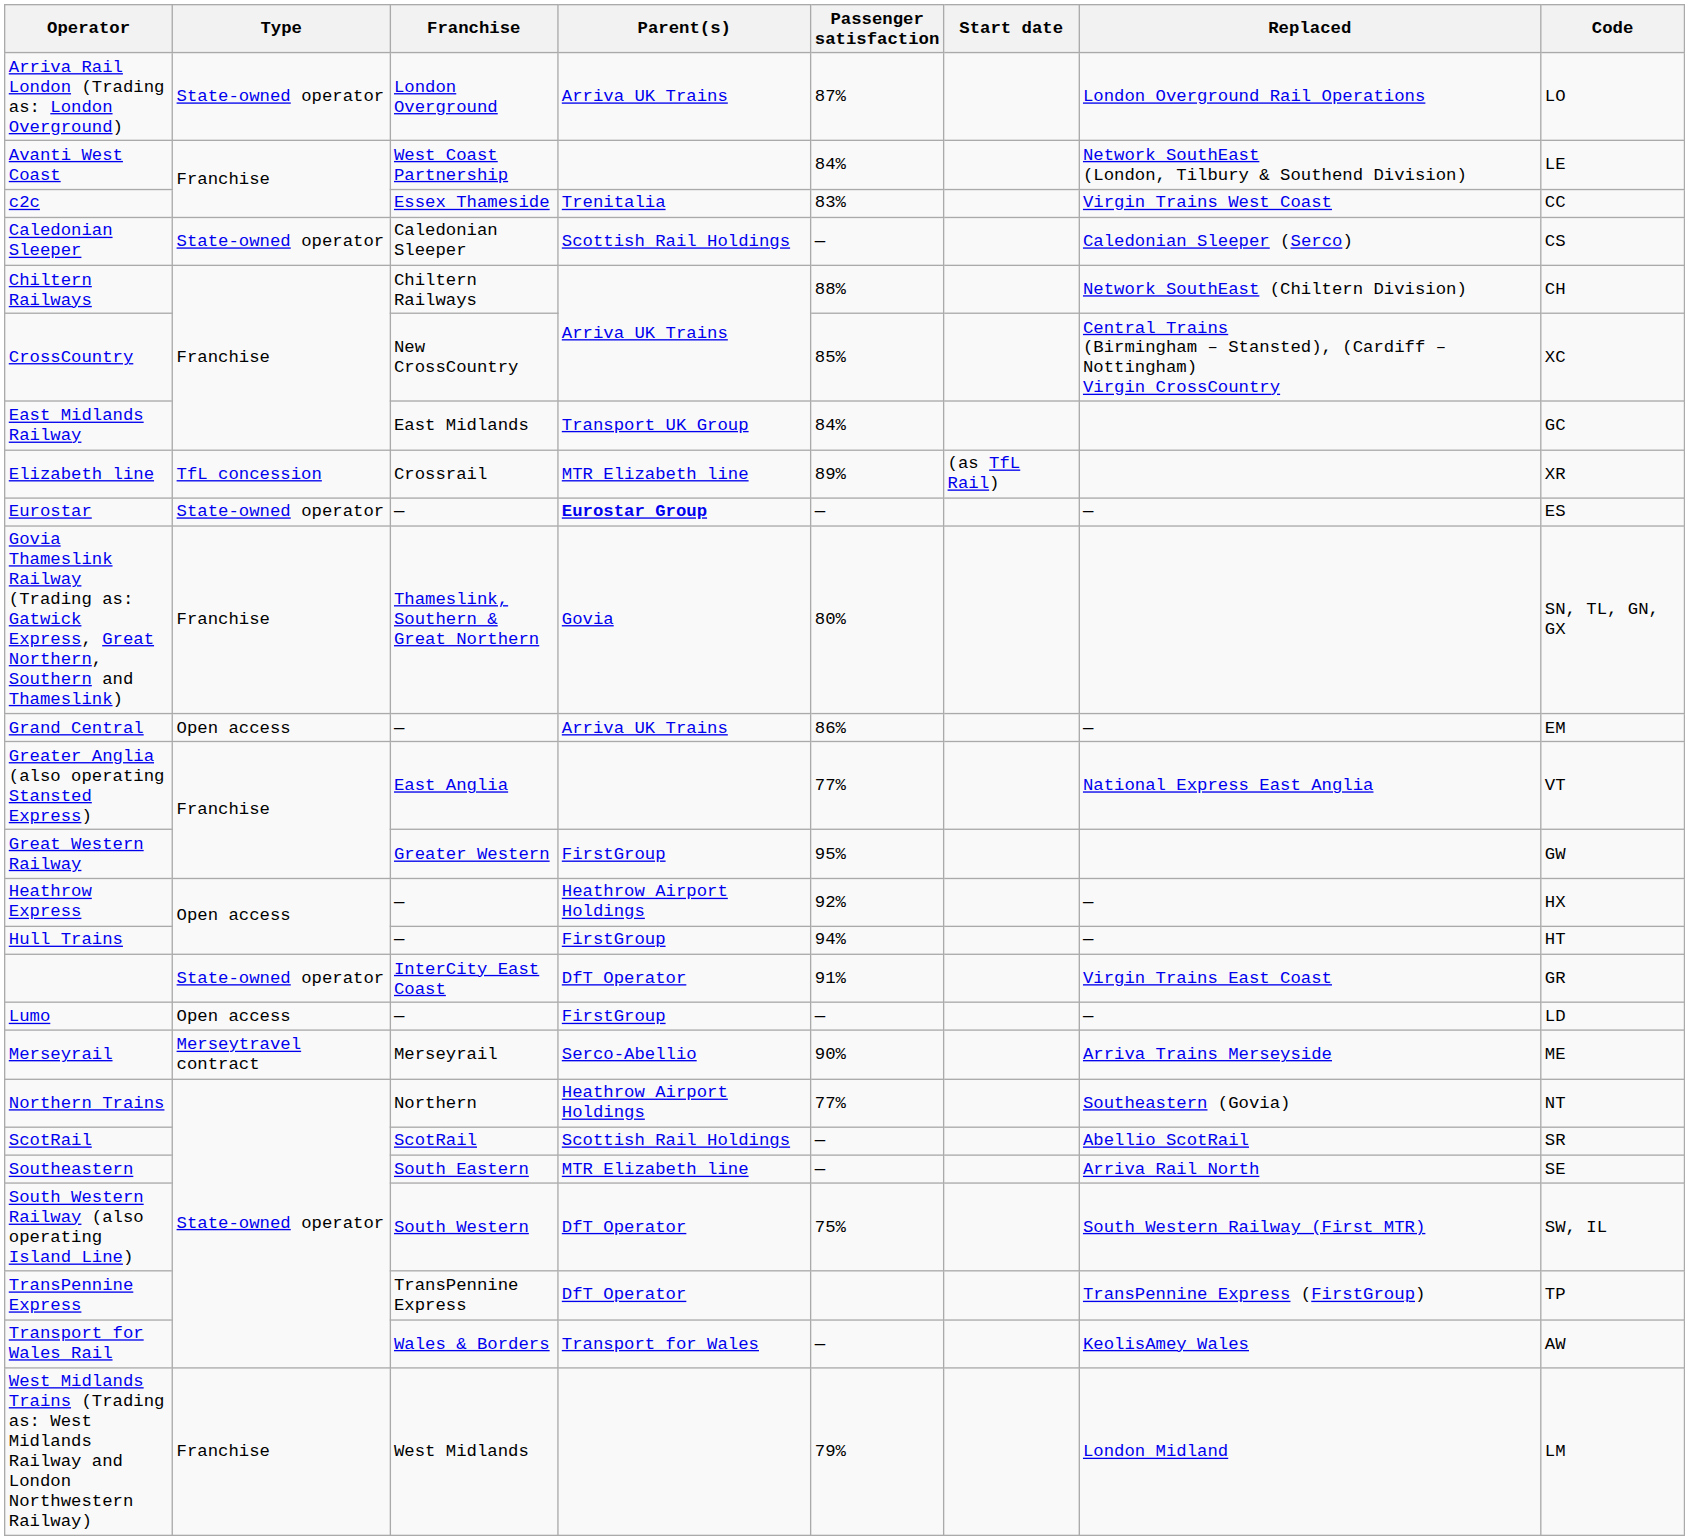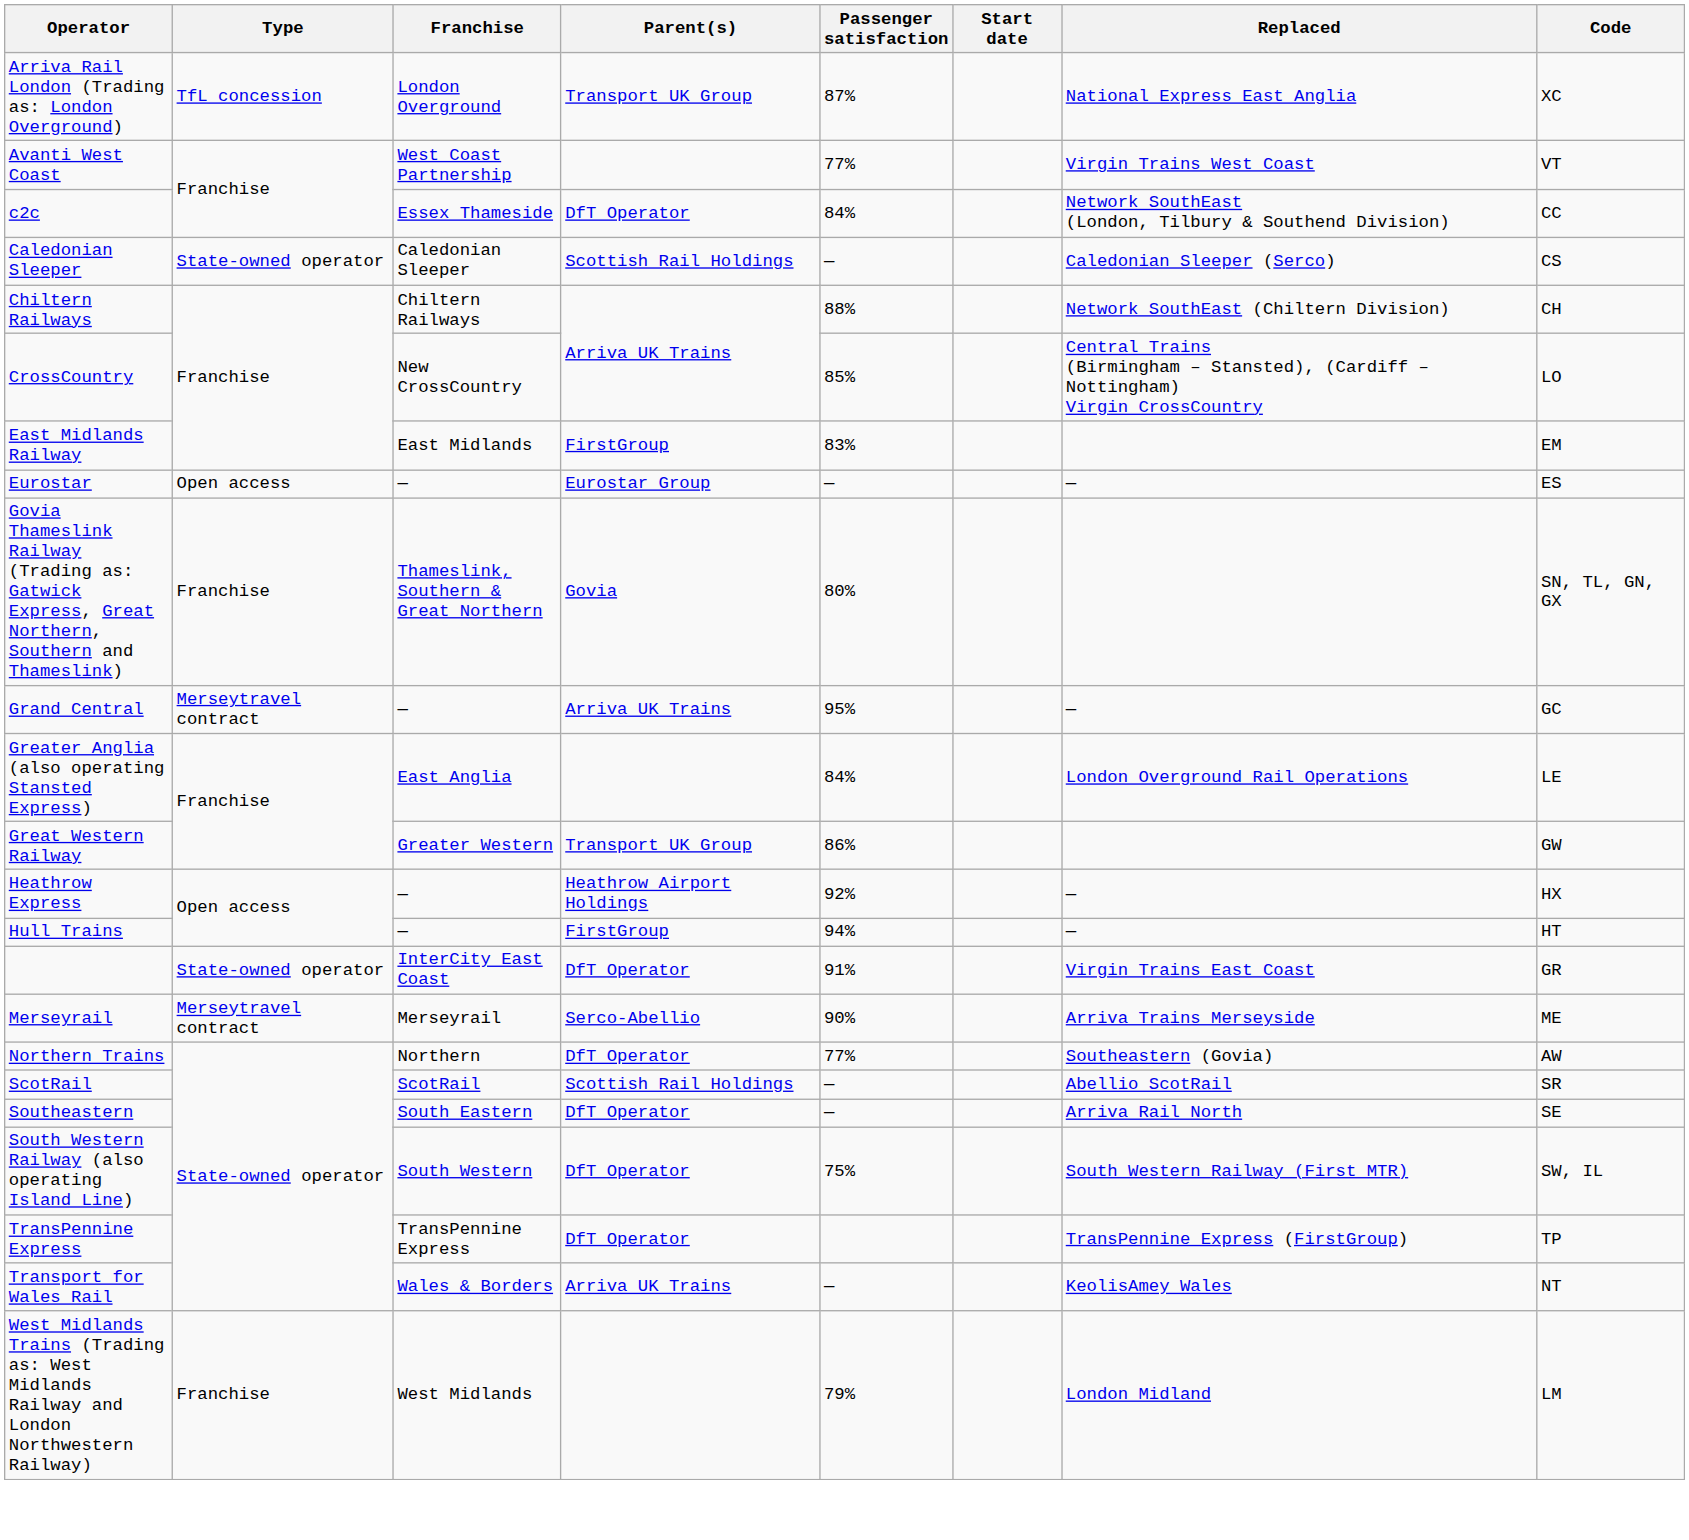 <table class="sortable wikitable" width=100%>
 <tr>
 <th width=120>Operator</th>
 <th>Type</th>
 <th width=120>Franchise</th>
 <th>Parent(s)</th>
 <th>Passenger<br>satisfaction</th>
 <th align="center">Start date</th>
 <th>Replaced</th>
 <th>Code</th>
 </tr>
 <tr>
 <td><a href='#'>Arriva Rail London</a> (Trading as: <a href='#'>London Overground</a>)</td>
-<td><a href='#'>State-owned</a> operator</td>
+<td><a href='#'>TfL concession</a></td>
 <td><a href='#'>London Overground</a></td>
-<td><a href='#'>Arriva UK Trains</a></td>
+<td><a href='#'>Transport UK Group</a></td>
 <td>87%</td>
 <td></td>
-<td><a href='#'>London Overground Rail Operations</a></td>
-<td>LO</td>
+<td><a href='#'>National Express East Anglia</a></td>
+<td>XC</td>
 </tr>
 <tr>
 <td><a href='#'>Avanti West Coast</a></td>
 <td rowspan="2">Franchise</td>
 <td><a href='#'>West Coast Partnership</a></td>
 <td></td>
-<td>84%</td>
+<td>77%</td>
 <td></td>
-<td><a href='#'>Network SouthEast</a><br>(London, Tilbury & Southend Division)</td>
-<td>LE</td>
+<td><a href='#'>Virgin Trains West Coast</a></td>
+<td>VT</td>
 </tr>
 <tr>
 <td><a href='#'>c2c</a></td>
 <td><a href='#'>Essex Thameside</a></td>
-<td><a href='#'>Trenitalia</a></td>
-<td>83%</td>
+<td><a href='#'>DfT Operator</a></td>
+<td>84%</td>
 <td></td>
-<td><a href='#'>Virgin Trains West Coast</a></td>
+<td><a href='#'>Network SouthEast</a><br>(London, Tilbury & Southend Division)</td>
 <td>CC</td>
 </tr>
 <tr>
 <td><a href='#'>Caledonian Sleeper</a></td>
 <td><a href='#'>State-owned</a> operator</td>
 <td>Caledonian Sleeper</td>
 <td><a href='#'>Scottish Rail Holdings</a></td>
 <td>—</td>
 <td></td>
 <td><a href='#'>Caledonian Sleeper</a> (<a href='#'>Serco</a>)</td>
 <td>CS</td>
 </tr>
 <tr>
 <td><a href='#'>Chiltern Railways</a></td>
 <td rowspan="3">Franchise</td>
 <td>Chiltern Railways</td>
 <td rowspan="2"><a href='#'>Arriva UK Trains</a></td>
 <td>88%</td>
 <td></td>
 <td><a href='#'>Network SouthEast</a> (Chiltern Division)</td>
 <td>CH</td>
 </tr>
 <tr>
 <td><a href='#'>CrossCountry</a></td>
 <td>New CrossCountry</td>
 <td>85%</td>
 <td></td>
 <td><a href='#'>Central Trains</a><br>(Birmingham – Stansted), (Cardiff – Nottingham)<br><a href='#'>Virgin CrossCountry</a></td>
-<td>XC</td>
+<td>LO</td>
 </tr>
 <tr>
 <td><a href='#'>East Midlands Railway</a></td>
 <td>East Midlands</td>
-<td><a href='#'>Transport UK Group</a></td>
-<td>84%</td>
+<td><a href='#'>FirstGroup</a></td>
+<td>83%</td>
 <td></td>
 <td></td>
-<td>GC</td>
-</tr>
-<tr>
-<td><a href='#'>Elizabeth line</a></td>
-<td><a href='#'>TfL concession</a></td>
-<td>Crossrail</td>
-<td><a href='#'>MTR Elizabeth line</a></td>
-<td>89%</td>
-<td> (as <a href='#'>TfL Rail</a>)</td>
-<td></td>
-<td>XR</td>
+<td>EM</td>
 </tr>
 <tr>
 <td><a href='#'>Eurostar</a></td>
-<td><a href='#'>State-owned</a> operator</td>
+<td>Open access</td>
 <td>—</td>
-<td><strong><a href='#'>Eurostar Group</a></strong></td>
+<td><a href='#'>Eurostar Group</a></td>
 <td>—</td>
 <td></td>
 <td>—</td>
 <td>ES</td>
 </tr>
 <tr>
 <td><a href='#'>Govia Thameslink Railway</a> (Trading as: <a href='#'>Gatwick Express</a>, <a href='#'>Great Northern</a>, <a href='#'>Southern</a> and <a href='#'>Thameslink</a>)</td>
 <td>Franchise</td>
 <td><a href='#'>Thameslink, Southern & Great Northern</a></td>
 <td><a href='#'>Govia</a></td>
 <td>80%</td>
 <td></td>
 <td></td>
 <td>SN, TL, GN, GX</td>
 </tr>
 <tr>
 <td><a href='#'>Grand Central</a></td>
-<td>Open access</td>
+<td><a href='#'>Merseytravel</a> contract</td>
 <td>—</td>
 <td><a href='#'>Arriva UK Trains</a></td>
-<td>86%</td>
+<td>95%</td>
 <td></td>
 <td>—</td>
-<td>EM</td>
+<td>GC</td>
 </tr>
 <tr>
 <td><a href='#'>Greater Anglia</a> (also operating <a href='#'>Stansted Express</a>)</td>
 <td rowspan="2">Franchise</td>
 <td><a href='#'>East Anglia</a></td>
 <td></td>
-<td>77%</td>
+<td>84%</td>
 <td></td>
-<td><a href='#'>National Express East Anglia</a></td>
-<td>VT</td>
+<td><a href='#'>London Overground Rail Operations</a></td>
+<td>LE</td>
 </tr>
 <tr>
 <td><a href='#'>Great Western Railway</a></td>
 <td><a href='#'>Greater Western</a></td>
-<td><a href='#'>FirstGroup</a></td>
-<td>95%</td>
+<td><a href='#'>Transport UK Group</a></td>
+<td>86%</td>
 <td></td>
 <td></td>
 <td>GW</td>
 </tr>
 <tr>
 <td><a href='#'>Heathrow Express</a></td>
 <td rowspan="2">Open access</td>
 <td>—</td>
 <td><a href='#'>Heathrow Airport Holdings</a></td>
 <td>92%</td>
 <td></td>
 <td>—</td>
 <td>HX</td>
 </tr>
 <tr>
 <td><a href='#'>Hull Trains</a></td>
 <td>—</td>
 <td><a href='#'>FirstGroup</a></td>
 <td>94%</td>
 <td></td>
 <td>—</td>
 <td>HT</td>
 </tr>
 <tr>
 <td></td>
 <td><a href='#'>State-owned</a> operator</td>
 <td><a href='#'>InterCity East Coast</a></td>
 <td><a href='#'>DfT Operator</a></td>
 <td>91%</td>
 <td></td>
 <td><a href='#'>Virgin Trains East Coast</a></td>
 <td>GR</td>
 </tr>
 <tr>
-<td><a href='#'>Lumo</a></td>
-<td>Open access</td>
-<td>—</td>
-<td><a href='#'>FirstGroup</a></td>
-<td>—</td>
-<td></td>
-<td>—</td>
-<td>LD</td>
-</tr>
-<tr>
 <td><a href='#'>Merseyrail</a></td>
 <td><a href='#'>Merseytravel</a> contract</td>
 <td>Merseyrail</td>
 <td><a href='#'>Serco-Abellio</a></td>
 <td>90%</td>
 <td></td>
 <td><a href='#'>Arriva Trains Merseyside</a></td>
 <td>ME</td>
 </tr>
 <tr>
 <td><a href='#'>Northern Trains</a></td>
 <td rowspan="6"><a href='#'>State-owned</a> operator</td>
 <td>Northern</td>
-<td><a href='#'>Heathrow Airport Holdings</a></td>
+<td><a href='#'>DfT Operator</a></td>
 <td>77%</td>
 <td></td>
 <td><a href='#'>Southeastern</a> (Govia)</td>
-<td>NT</td>
+<td>AW</td>
 </tr>
 <tr>
 <td><a href='#'>ScotRail</a></td>
 <td><a href='#'>ScotRail</a></td>
 <td><a href='#'>Scottish Rail Holdings</a></td>
 <td>—</td>
 <td></td>
 <td><a href='#'>Abellio ScotRail</a></td>
 <td>SR</td>
 </tr>
 <tr>
 <td><a href='#'>Southeastern</a></td>
 <td><a href='#'>South Eastern</a></td>
-<td><a href='#'>MTR Elizabeth line</a></td>
+<td><a href='#'>DfT Operator</a></td>
 <td>—</td>
 <td></td>
 <td><a href='#'>Arriva Rail North</a></td>
 <td>SE</td>
 </tr>
 <tr>
 <td><a href='#'>South Western Railway</a> (also operating <a href='#'>Island Line</a>)</td>
 <td><a href='#'>South Western</a></td>
 <td><a href='#'>DfT Operator</a></td>
 <td>75%</td>
 <td></td>
 <td><a href='#'>South Western Railway (First MTR)</a></td>
 <td>SW, IL</td>
 </tr>
 <tr>
 <td><a href='#'>TransPennine Express</a></td>
 <td>TransPennine Express</td>
 <td><a href='#'>DfT Operator</a></td>
 <td></td>
 <td></td>
 <td><a href='#'>TransPennine Express</a> (<a href='#'>FirstGroup</a>)</td>
 <td>TP</td>
 </tr>
 <tr>
 <td><a href='#'>Transport for Wales Rail</a></td>
 <td><a href='#'>Wales & Borders</a></td>
-<td><a href='#'>Transport for Wales</a></td>
+<td><a href='#'>Arriva UK Trains</a></td>
 <td>—</td>
 <td></td>
 <td><a href='#'>KeolisAmey Wales</a></td>
-<td>AW</td>
+<td>NT</td>
 </tr>
 <tr>
 <td><a href='#'>West Midlands Trains</a> (Trading as: West Midlands Railway and London Northwestern Railway)</td>
 <td>Franchise</td>
 <td>West Midlands</td>
 <td></td>
 <td>79%</td>
 <td></td>
 <td><a href='#'>London Midland</a></td>
 <td>LM</td>
 </tr>
 <tr>
 </tr>
 </table>
